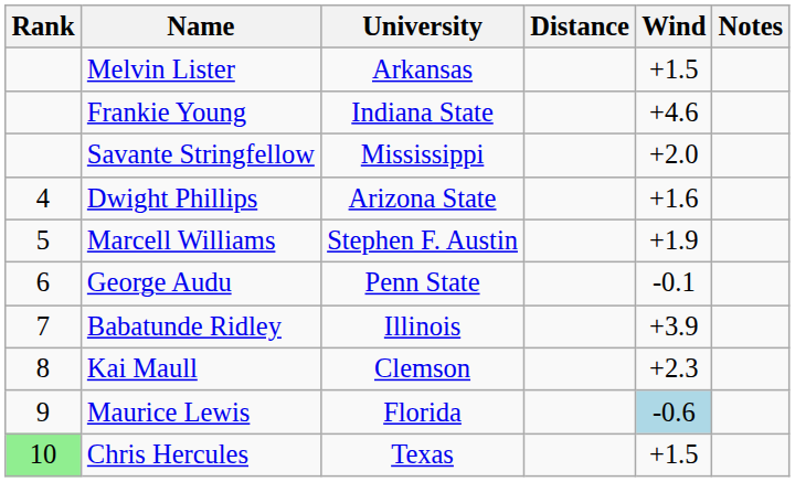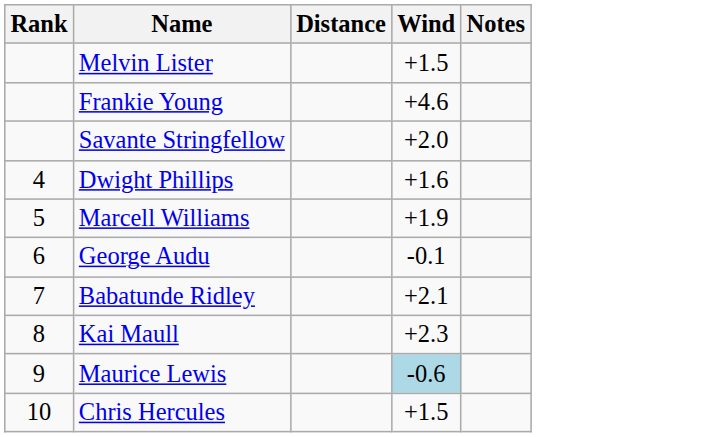 <table class="wikitable sortable" style="text-align:center">
 <tr>
 <th>Rank</th>
 <th>Name</th>
-<th>University</th>
 <th>Distance</th>
 <th>Wind</th>
 <th>Notes</th>
 </tr>
 <tr>
 <td></td>
 <td align=left><a href='#'>Melvin Lister</a></td>
-<td><a href='#'>Arkansas</a></td>
 <td></td>
 <td>+1.5</td>
 <td></td>
 </tr>
 <tr>
 <td></td>
 <td align=left><a href='#'>Frankie Young</a></td>
-<td><a href='#'>Indiana State</a></td>
 <td></td>
 <td>+4.6</td>
 <td></td>
 </tr>
 <tr>
 <td></td>
 <td align=left><a href='#'>Savante Stringfellow</a></td>
-<td><a href='#'>Mississippi</a></td>
 <td></td>
 <td>+2.0</td>
 <td></td>
 </tr>
 <tr>
 <td>4</td>
 <td align=left><a href='#'>Dwight Phillips</a></td>
-<td><a href='#'>Arizona State</a></td>
 <td></td>
 <td>+1.6</td>
 <td></td>
 </tr>
 <tr>
 <td>5</td>
 <td align=left><a href='#'>Marcell Williams</a></td>
-<td><a href='#'>Stephen F. Austin</a></td>
 <td></td>
 <td>+1.9</td>
 <td></td>
 </tr>
 <tr>
 <td>6</td>
 <td align=left><a href='#'>George Audu</a></td>
-<td><a href='#'>Penn State</a></td>
 <td></td>
 <td>-0.1</td>
 <td></td>
 </tr>
 <tr>
 <td>7</td>
 <td align=left><a href='#'>Babatunde Ridley</a></td>
-<td><a href='#'>Illinois</a></td>
 <td></td>
-<td>+3.9</td>
+<td>+2.1</td>
 <td></td>
 </tr>
 <tr>
 <td>8</td>
 <td align=left><a href='#'>Kai Maull</a></td>
-<td><a href='#'>Clemson</a></td>
 <td></td>
 <td>+2.3</td>
 <td></td>
 </tr>
 <tr>
 <td>9</td>
 <td align=left><a href='#'>Maurice Lewis</a></td>
-<td><a href='#'>Florida</a></td>
 <td></td>
 <td style="background: lightblue;">-0.6</td>
 <td></td>
 </tr>
 <tr>
-<td style="background: lightgreen;">10</td>
+<td>10</td>
 <td align=left><a href='#'>Chris Hercules</a></td>
-<td><a href='#'>Texas</a></td>
 <td></td>
 <td>+1.5</td>
 <td></td>
 </tr>
 </table>
